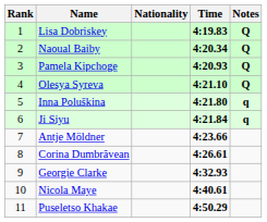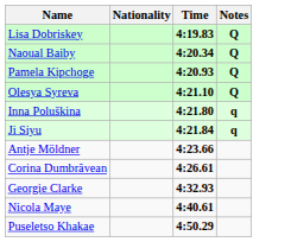 <table class="wikitable sortable" style="text-align:center">
 <tr>
-<th>Rank</th>
 <th>Name</th>
 <th>Nationality</th>
 <th>Time</th>
 <th>Notes</th>
 </tr>
 <tr bgcolor=ccffcc>
-<td>1</td>
 <td align=left><a href='#'>Lisa Dobriskey</a></td>
 <td align=left></td>
 <td><strong>4:19.83</strong></td>
 <td><strong>Q</strong></td>
 </tr>
 <tr bgcolor=ccffcc>
-<td>2</td>
 <td align=left><a href='#'>Naoual Baiby</a></td>
 <td align=left></td>
 <td><strong>4:20.34</strong></td>
 <td><strong>Q</strong></td>
 </tr>
 <tr bgcolor=ccffcc>
-<td>3</td>
 <td align=left><a href='#'>Pamela Kipchoge</a></td>
 <td align=left></td>
 <td><strong>4:20.93</strong></td>
 <td><strong>Q</strong></td>
 </tr>
 <tr bgcolor=ccffcc>
-<td>4</td>
 <td align=left><a href='#'>Olesya Syreva</a></td>
 <td align=left></td>
 <td><strong>4:21.10</strong></td>
 <td><strong>Q</strong></td>
 </tr>
 <tr bgcolor=ddffdd>
-<td>5</td>
 <td align=left><a href='#'>Inna Poluškina</a></td>
 <td align=left></td>
 <td><strong>4:21.80</strong></td>
 <td><strong>q</strong></td>
 </tr>
 <tr bgcolor=ddffdd>
-<td>6</td>
 <td align=left><a href='#'>Ji Siyu</a></td>
 <td align=left></td>
 <td><strong>4:21.84</strong></td>
 <td><strong>q</strong></td>
 </tr>
 <tr>
-<td>7</td>
 <td align=left><a href='#'>Antje Möldner</a></td>
 <td align=left></td>
 <td><strong>4:23.66</strong></td>
 <td></td>
 </tr>
 <tr>
-<td>8</td>
 <td align=left><a href='#'>Corina Dumbrăvean</a></td>
 <td align=left></td>
 <td><strong>4:26.61</strong></td>
 <td></td>
 </tr>
 <tr>
-<td>9</td>
 <td align=left><a href='#'>Georgie Clarke</a></td>
 <td align=left></td>
 <td><strong>4:32.93</strong></td>
 <td></td>
 </tr>
 <tr>
-<td>10</td>
 <td align=left><a href='#'>Nicola Maye</a></td>
 <td align=left></td>
 <td><strong>4:40.61</strong></td>
 <td></td>
 </tr>
 <tr>
-<td>11</td>
 <td align=left><a href='#'>Puseletso Khakae</a></td>
 <td align=left></td>
 <td><strong>4:50.29</strong></td>
 <td></td>
 </tr>
 </table>
